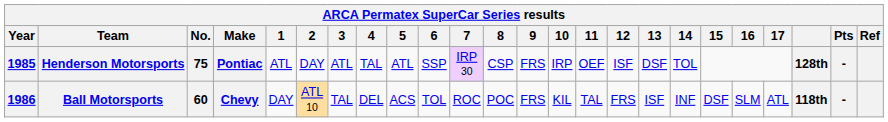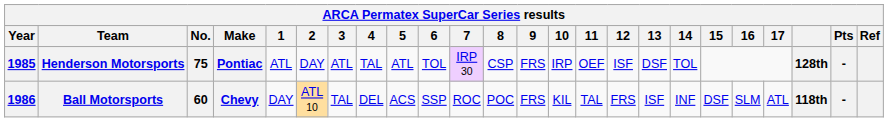 <table class="wikitable" style="text-align:center; font-size:75%">
 <tr>
 <th colspan=45><a href='#'>ARCA Permatex SuperCar Series</a> results</th>
 </tr>
 <tr>
 <th>Year</th>
 <th>Team</th>
 <th>No.</th>
 <th>Make</th>
 <th>1</th>
 <th>2</th>
 <th>3</th>
 <th>4</th>
 <th>5</th>
 <th>6</th>
 <th>7</th>
 <th>8</th>
 <th>9</th>
 <th>10</th>
 <th>11</th>
 <th>12</th>
 <th>13</th>
 <th>14</th>
 <th>15</th>
 <th>16</th>
 <th>17</th>
 <th></th>
 <th>Pts</th>
 <th>Ref</th>
 </tr>
 <tr>
 <th><a href='#'>1985</a></th>
 <th><a href='#'>Henderson Motorsports</a></th>
 <th>75</th>
 <th><a href='#'>Pontiac</a></th>
 <td><a href='#'>ATL</a></td>
 <td><a href='#'>DAY</a></td>
 <td><a href='#'>ATL</a></td>
 <td><a href='#'>TAL</a></td>
 <td><a href='#'>ATL</a></td>
-<td><a href='#'>SSP</a></td>
+<td><a href='#'>TOL</a></td>
 <td style="background:#EFCFFF;"><a href='#'>IRP</a><br><small>30</small></td>
 <td><a href='#'>CSP</a></td>
 <td><a href='#'>FRS</a></td>
 <td><a href='#'>IRP</a></td>
 <td><a href='#'>OEF</a></td>
 <td><a href='#'>ISF</a></td>
 <td><a href='#'>DSF</a></td>
 <td><a href='#'>TOL</a></td>
 <td colspan=3></td>
 <th>128th</th>
 <th>-</th>
 <th></th>
 </tr>
 <tr>
 <th><a href='#'>1986</a></th>
 <th><a href='#'>Ball Motorsports</a></th>
 <th>60</th>
 <th><a href='#'>Chevy</a></th>
 <td><a href='#'>DAY</a></td>
 <td style="background:#FFDF9F;"><a href='#'>ATL</a><br><small>10</small></td>
 <td><a href='#'>TAL</a></td>
 <td><a href='#'>DEL</a></td>
 <td><a href='#'>ACS</a></td>
-<td><a href='#'>TOL</a></td>
+<td><a href='#'>SSP</a></td>
 <td><a href='#'>ROC</a></td>
 <td><a href='#'>POC</a></td>
 <td><a href='#'>FRS</a></td>
 <td><a href='#'>KIL</a></td>
 <td><a href='#'>TAL</a></td>
 <td><a href='#'>FRS</a></td>
 <td><a href='#'>ISF</a></td>
 <td><a href='#'>INF</a></td>
 <td><a href='#'>DSF</a></td>
 <td><a href='#'>SLM</a></td>
 <td><a href='#'>ATL</a></td>
 <th>118th</th>
 <th>-</th>
 <th></th>
 </tr>
 </table>
